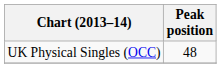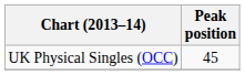 <table class="wikitable sortable plainrowheaders">
 <tr>
 <th scope="col">Chart (2013–14)</th>
 <th scope="col">Peak<br>position</th>
 </tr>
 <tr>
 <td>UK Physical Singles (<a href='#'>OCC</a>)</td>
-<td style="text-align:center;">48</td>
+<td style="text-align:center;">45</td>
 </tr>
 <tr>
 </tr>
 <tr>
 </tr>
 <tr>
 </tr>
 </table>
